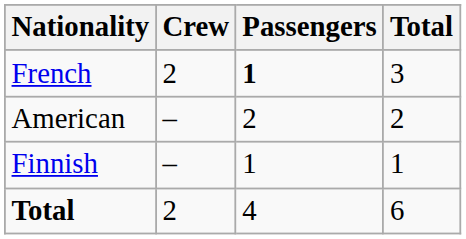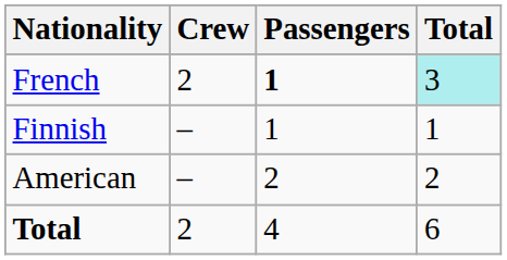 <table class="wikitable">
 <tr>
 <th>Nationality</th>
 <th>Crew</th>
 <th>Passengers</th>
 <th>Total</th>
 </tr>
 <tr>
 <td> <a href='#'>French</a></td>
 <td>2</td>
 <td><strong>1</strong></td>
-<td>3</td>
+<td style="background: paleturquoise;">3</td>
+</tr>
+<tr>
+<td> <a href='#'>Finnish</a></td>
+<td>–</td>
+<td>1</td>
+<td>1</td>
 </tr>
 <tr>
 <td> American</td>
 <td>–</td>
 <td>2</td>
 <td>2</td>
 </tr>
 <tr>
-<td> <a href='#'>Finnish</a></td>
-<td>–</td>
-<td>1</td>
-<td>1</td>
-</tr>
-<tr>
 <td><strong>Total</strong></td>
 <td>2</td>
 <td>4</td>
 <td>6</td>
 </tr>
 </table>
